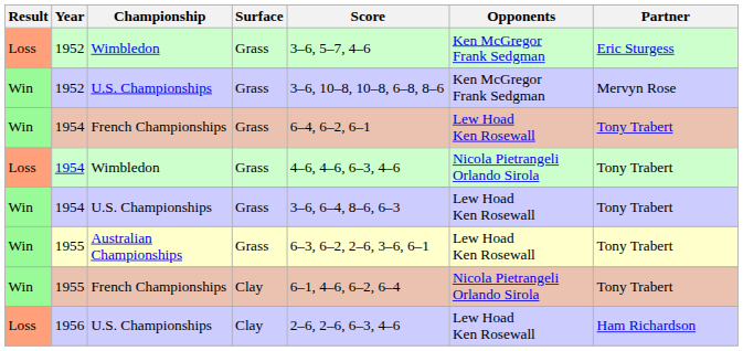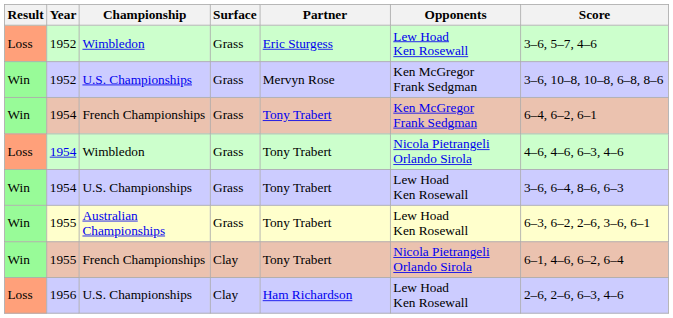 <table class="sortable wikitable">
 <tr>
 <th style="width:40px">Result</th>
 <th style="width:30px">Year</th>
 <th style="width:150px">Championship</th>
 <th style="width:50px">Surface</th>
+<th style="width:150px">Partner</th>
+<th style="width:150px">Opponents</th>
 <th style="width:170px" class="unsortable">Score</th>
-<th style="width:150px">Opponents</th>
-<th style="width:150px">Partner</th>
 </tr>
 <tr style="background:#cfc;">
 <td style="background:#ffa07a;">Loss</td>
 <td>1952</td>
 <td><a href='#'>Wimbledon</a></td>
 <td>Grass</td>
+<td> <a href='#'>Eric Sturgess</a></td>
+<td> <a href='#'>Lew Hoad</a><br> <a href='#'>Ken Rosewall</a></td>
 <td>3–6, 5–7, 4–6</td>
-<td> <a href='#'>Ken McGregor</a><br> <a href='#'>Frank Sedgman</a></td>
-<td> <a href='#'>Eric Sturgess</a></td>
 </tr>
 <tr style="background:#ccf;">
 <td style="background:#98fb98;">Win</td>
 <td>1952</td>
 <td><a href='#'>U.S. Championships</a></td>
 <td>Grass</td>
+<td> Mervyn Rose</td>
+<td> Ken McGregor<br> Frank Sedgman</td>
 <td>3–6, 10–8, 10–8, 6–8, 8–6</td>
-<td> Ken McGregor<br> Frank Sedgman</td>
-<td> Mervyn Rose</td>
 </tr>
 <tr style="background:#ebc2af;">
 <td style="background:#98fb98;">Win</td>
 <td>1954</td>
 <td>French Championships</td>
 <td>Grass</td>
+<td> <a href='#'>Tony Trabert</a></td>
+<td> <a href='#'>Ken McGregor</a><br> <a href='#'>Frank Sedgman</a></td>
 <td>6–4, 6–2, 6–1</td>
-<td> <a href='#'>Lew Hoad</a><br> <a href='#'>Ken Rosewall</a></td>
-<td> <a href='#'>Tony Trabert</a></td>
 </tr>
 <tr style="background:#cfc;">
 <td style="background:#ffa07a;">Loss</td>
 <td><a href='#'>1954</a></td>
 <td>Wimbledon</td>
 <td>Grass</td>
+<td> Tony Trabert</td>
+<td> <a href='#'>Nicola Pietrangeli</a><br> <a href='#'>Orlando Sirola</a></td>
 <td>4–6, 4–6, 6–3, 4–6</td>
-<td> <a href='#'>Nicola Pietrangeli</a><br> <a href='#'>Orlando Sirola</a></td>
-<td> Tony Trabert</td>
 </tr>
 <tr style="background:#ccf;">
 <td style="background:#98fb98;">Win</td>
 <td>1954</td>
 <td>U.S. Championships</td>
 <td>Grass</td>
+<td> Tony Trabert</td>
+<td> Lew Hoad<br> Ken Rosewall</td>
 <td>3–6, 6–4, 8–6, 6–3</td>
-<td> Lew Hoad<br> Ken Rosewall</td>
-<td> Tony Trabert</td>
 </tr>
 <tr style="background:#ffc;">
 <td style="background:#98fb98;">Win</td>
 <td>1955</td>
 <td><a href='#'>Australian Championships</a></td>
 <td>Grass</td>
+<td> Tony Trabert</td>
+<td> Lew Hoad<br> Ken Rosewall</td>
 <td>6–3, 6–2, 2–6, 3–6, 6–1</td>
-<td> Lew Hoad<br> Ken Rosewall</td>
-<td> Tony Trabert</td>
 </tr>
 <tr style="background:#ebc2af;">
 <td style="background:#98fb98;">Win</td>
 <td>1955</td>
 <td>French Championships</td>
 <td>Clay</td>
+<td> Tony Trabert</td>
+<td> <a href='#'>Nicola Pietrangeli</a><br> <a href='#'>Orlando Sirola</a></td>
 <td>6–1, 4–6, 6–2, 6–4</td>
-<td> <a href='#'>Nicola Pietrangeli</a><br> <a href='#'>Orlando Sirola</a></td>
-<td> Tony Trabert</td>
 </tr>
 <tr style="background:#ccf;">
 <td style="background:#ffa07a;">Loss</td>
 <td>1956</td>
 <td>U.S. Championships</td>
 <td>Clay</td>
+<td> <a href='#'>Ham Richardson</a></td>
+<td> Lew Hoad<br> Ken Rosewall</td>
 <td>2–6, 2–6, 6–3, 4–6</td>
-<td> Lew Hoad<br> Ken Rosewall</td>
-<td> <a href='#'>Ham Richardson</a></td>
 </tr>
 </table>
